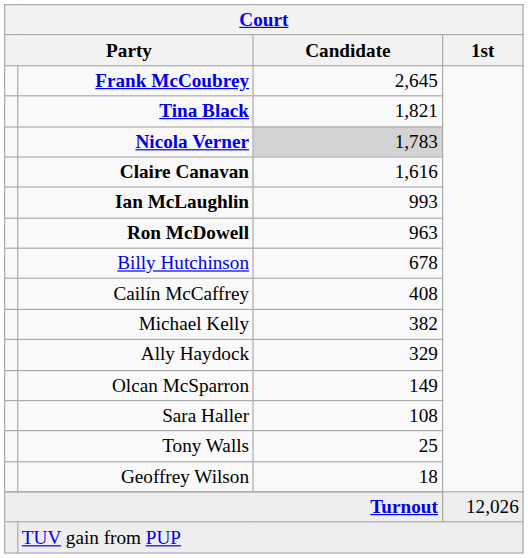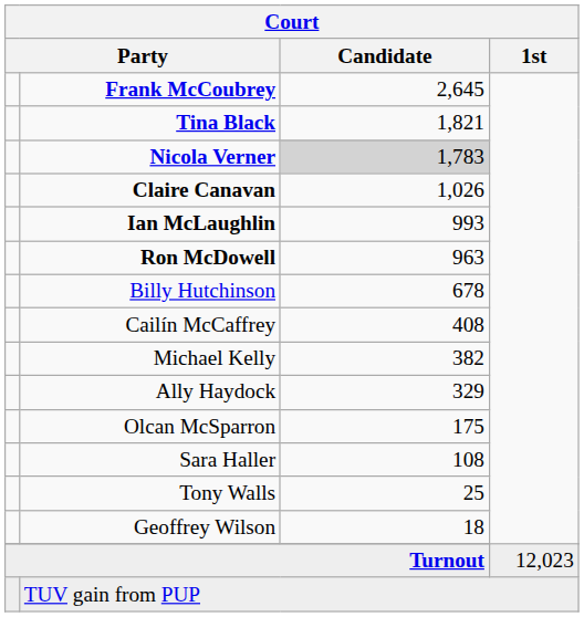 <table class="wikitable">
 <tr>
 <th colspan="4" align="center"><a href='#'>Court</a></th>
 </tr>
 <tr>
 <th colspan="2" align="center" width=200>Party</th>
 <th width=150>Candidate</th>
 <th width=60>1st </th>
 </tr>
 <tr>
 <td></td>
 <td align="right"><strong><a href='#'>Frank McCoubrey</a></strong></td>
 <td align="right">2,645</td>
 </tr>
 <tr>
 <td></td>
 <td align="right"><strong><a href='#'>Tina Black</a></strong></td>
 <td align="right">1,821</td>
 </tr>
 <tr>
 <td></td>
 <td align="right"><strong><a href='#'>Nicola Verner</a></strong></td>
 <td align="right" style="background: lightgrey;">1,783</td>
 </tr>
 <tr>
 <td></td>
 <td align="right"><strong>Claire Canavan</strong></td>
-<td align="right">1,616</td>
+<td align="right">1,026</td>
 </tr>
 <tr>
 <td></td>
 <td align="right"><strong>Ian McLaughlin</strong></td>
 <td align="right">993</td>
 </tr>
 <tr>
 <td></td>
 <td align="right"><strong>Ron McDowell</strong></td>
 <td align="right">963</td>
 </tr>
 <tr>
 <td></td>
 <td align="right"><a href='#'>Billy Hutchinson</a></td>
 <td align="right">678</td>
 </tr>
 <tr>
 <td></td>
 <td align="right">Cailín McCaffrey</td>
 <td align="right">408</td>
 </tr>
 <tr>
 <td></td>
 <td align="right">Michael Kelly</td>
 <td align="right">382</td>
 </tr>
 <tr>
 <td></td>
 <td align="right">Ally Haydock</td>
 <td align="right">329</td>
 </tr>
 <tr>
 <td></td>
 <td align="right">Olcan McSparron</td>
-<td align="right">149</td>
+<td align="right">175</td>
 </tr>
 <tr>
 <td></td>
 <td align="right">Sara Haller</td>
 <td align="right">108</td>
 </tr>
 <tr>
 <td></td>
 <td align="right">Tony Walls</td>
 <td align="right">25</td>
 </tr>
 <tr>
 <td></td>
 <td align="right">Geoffrey Wilson</td>
 <td align="right">18</td>
 </tr>
 <tr>
 </tr>
 <tr bgcolor="EEEEEE">
 <td colspan=3 align="right"><strong><a href='#'>Turnout</a></strong></td>
-<td align="right">12,026</td>
+<td align="right">12,023</td>
 </tr>
 <tr bgcolor="EEEEEE">
 <td bgcolor=></td>
 <td colspan=4 bgcolor="EEEEEE"><a href='#'>TUV</a> gain from <a href='#'>PUP</a></td>
 </tr>
 </table>
